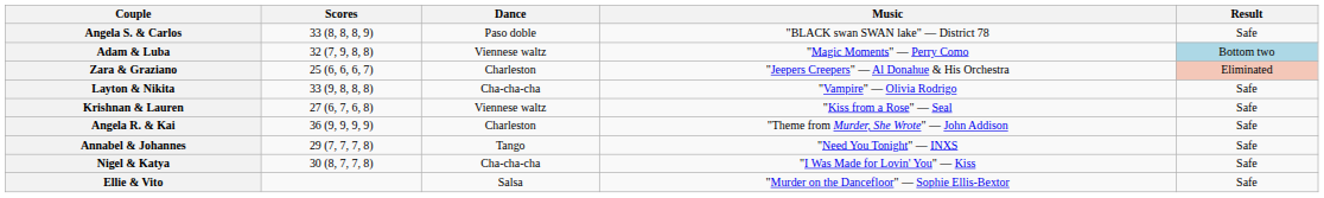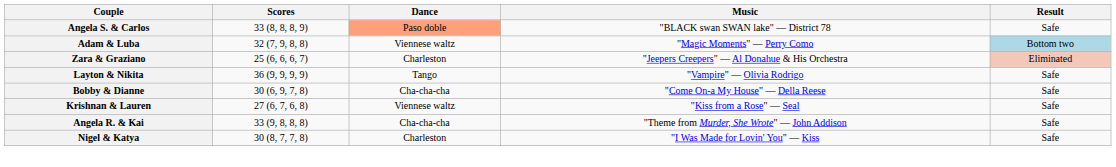 <table class="wikitable sortable" style="text-align:center; width: 90%">
 <tr>
 <th scope="col">Couple</th>
 <th scope="col">Scores</th>
 <th class="unsortable" scope="col">Dance</th>
 <th class="unsortable" scope="col">Music</th>
 <th class="unsortable" scope="col">Result</th>
 </tr>
 <tr>
 <th scope="row">Angela S. & Carlos</th>
 <td>33 (8, 8, 8, 9)</td>
-<td>Paso doble</td>
+<td style="background: lightsalmon;">Paso doble</td>
 <td>"BLACK swan SWAN lake" — District 78</td>
 <td>Safe</td>
 </tr>
 <tr>
 <th scope="row">Adam & Luba</th>
 <td>32 (7, 9, 8, 8)</td>
 <td>Viennese waltz</td>
 <td>"<a href='#'>Magic Moments</a>" — <a href='#'>Perry Como</a></td>
 <td bgcolor=lightblue>Bottom two</td>
 </tr>
 <tr>
 <th scope="row">Zara & Graziano</th>
 <td>25 (6, 6, 6, 7)</td>
 <td>Charleston</td>
 <td>"<a href='#'>Jeepers Creepers</a>" — <a href='#'>Al Donahue</a> & His Orchestra</td>
 <td bgcolor=#f4c7b8>Eliminated</td>
 </tr>
 <tr>
 <th scope="row">Layton & Nikita</th>
-<td>33 (9, 8, 8, 8)</td>
+<td>36 (9, 9, 9, 9)</td>
+<td>Tango</td>
+<td>"<a href='#'>Vampire</a>" — <a href='#'>Olivia Rodrigo</a></td>
+<td>Safe</td>
+</tr>
+<tr>
+<th scope="row">Bobby & Dianne</th>
+<td>30 (6, 9, 7, 8)</td>
 <td>Cha-cha-cha</td>
-<td>"<a href='#'>Vampire</a>" — <a href='#'>Olivia Rodrigo</a></td>
+<td>"<a href='#'>Come On-a My House</a>" — <a href='#'>Della Reese</a></td>
 <td>Safe</td>
 </tr>
 <tr>
 <th scope="row">Krishnan & Lauren</th>
 <td>27 (6, 7, 6, 8)</td>
 <td>Viennese waltz</td>
 <td>"<a href='#'>Kiss from a Rose</a>" — <a href='#'>Seal</a></td>
 <td>Safe</td>
 </tr>
 <tr>
 <th scope="row">Angela R. & Kai</th>
-<td>36 (9, 9, 9, 9)</td>
-<td>Charleston</td>
+<td>33 (9, 8, 8, 8)</td>
+<td>Cha-cha-cha</td>
 <td>"Theme from <em><a href='#'>Murder, She Wrote</a></em>" — <a href='#'>John Addison</a></td>
-<td>Safe</td>
-</tr>
-<tr>
-<th scope="row">Annabel & Johannes</th>
-<td>29 (7, 7, 7, 8)</td>
-<td>Tango</td>
-<td>"<a href='#'>Need You Tonight</a>" — <a href='#'>INXS</a></td>
 <td>Safe</td>
 </tr>
 <tr>
 <th scope="row">Nigel & Katya</th>
 <td>30 (8, 7, 7, 8)</td>
-<td>Cha-cha-cha</td>
+<td>Charleston</td>
 <td>"<a href='#'>I Was Made for Lovin' You</a>" — <a href='#'>Kiss</a></td>
 <td>Safe</td>
 </tr>
-<tr>
-<th scope="row">Ellie & Vito</th>
-<td></td>
-<td>Salsa</td>
-<td>"<a href='#'>Murder on the Dancefloor</a>" — <a href='#'>Sophie Ellis-Bextor</a></td>
-<td>Safe</td>
-</tr>
 </table>
